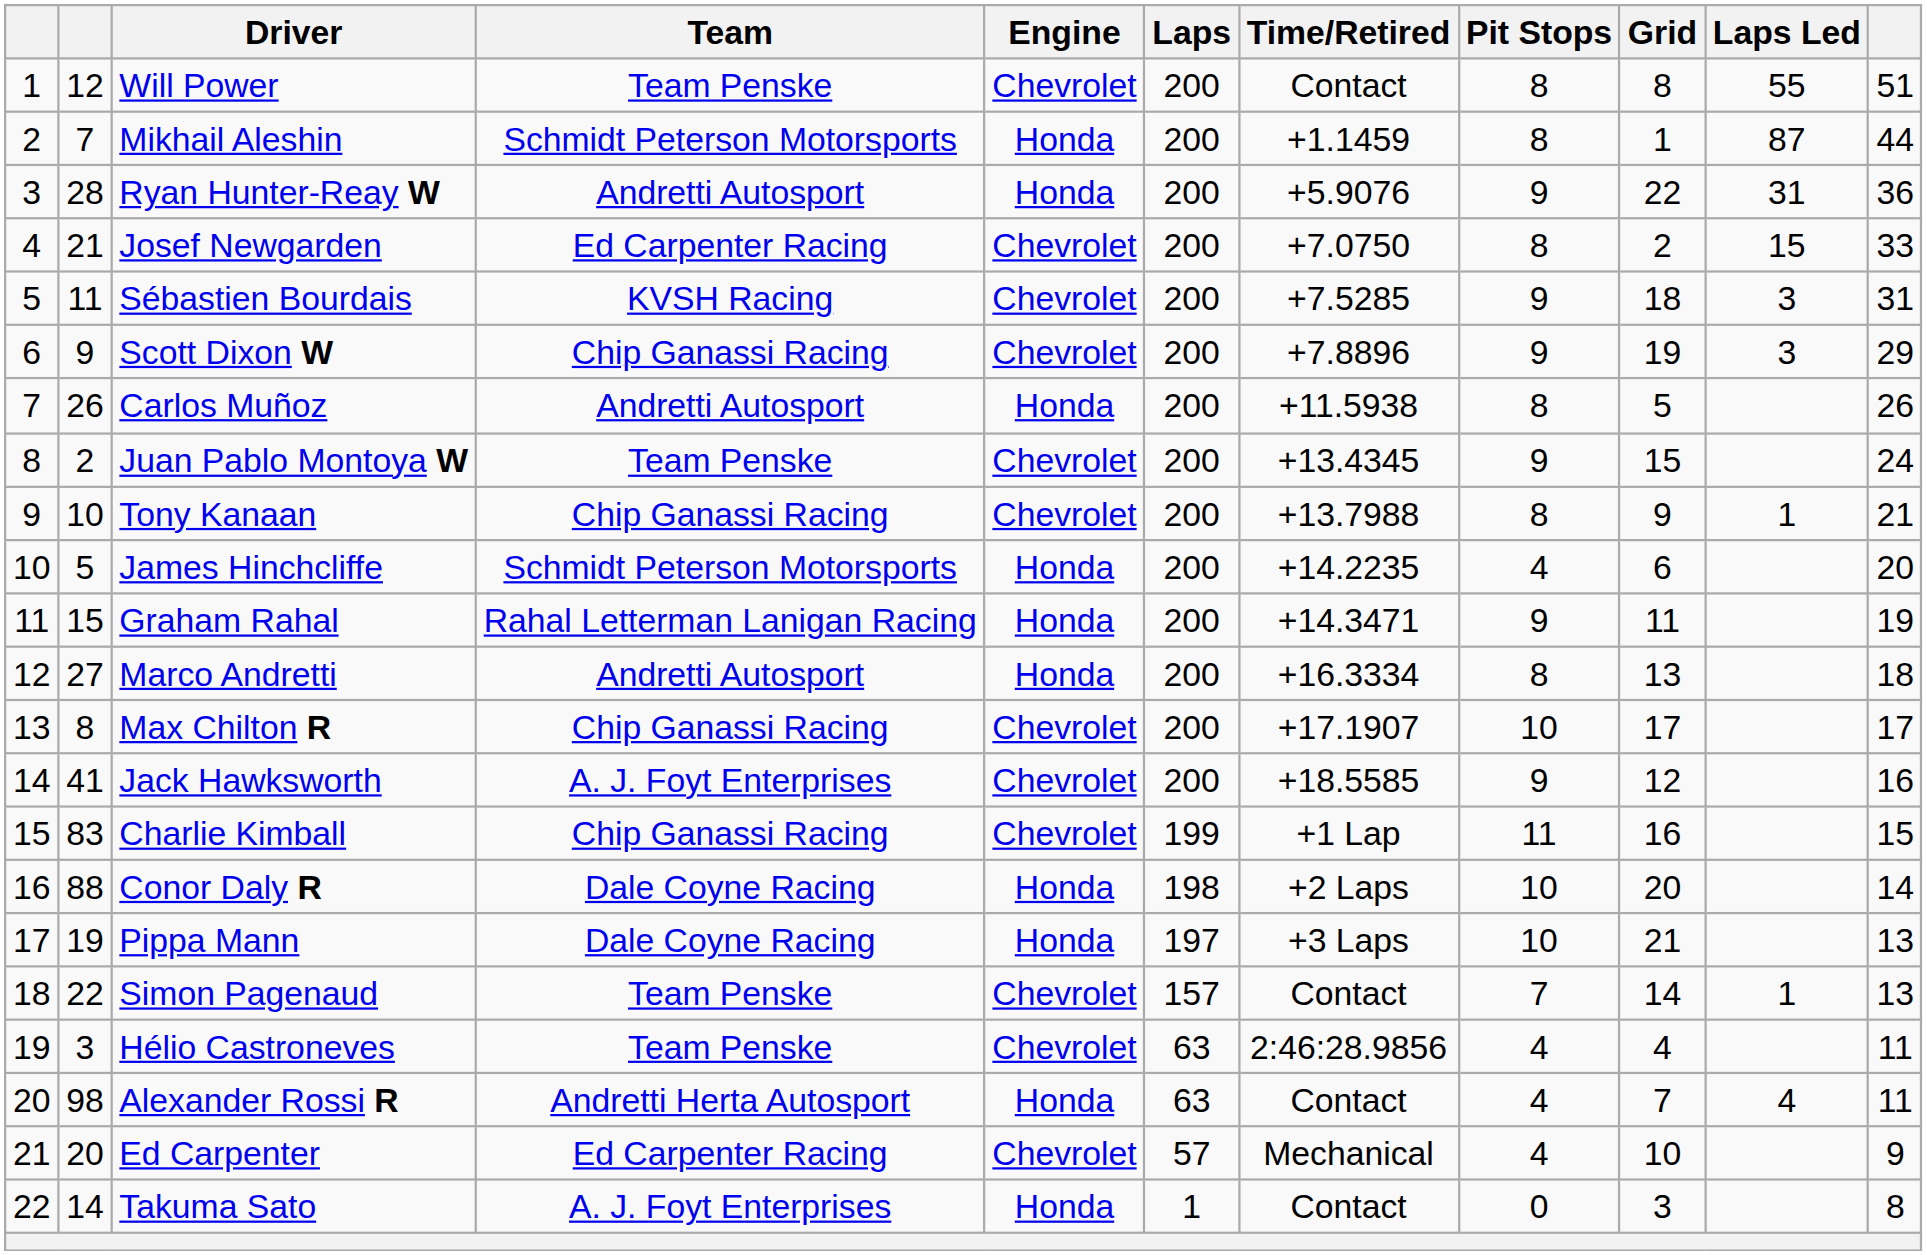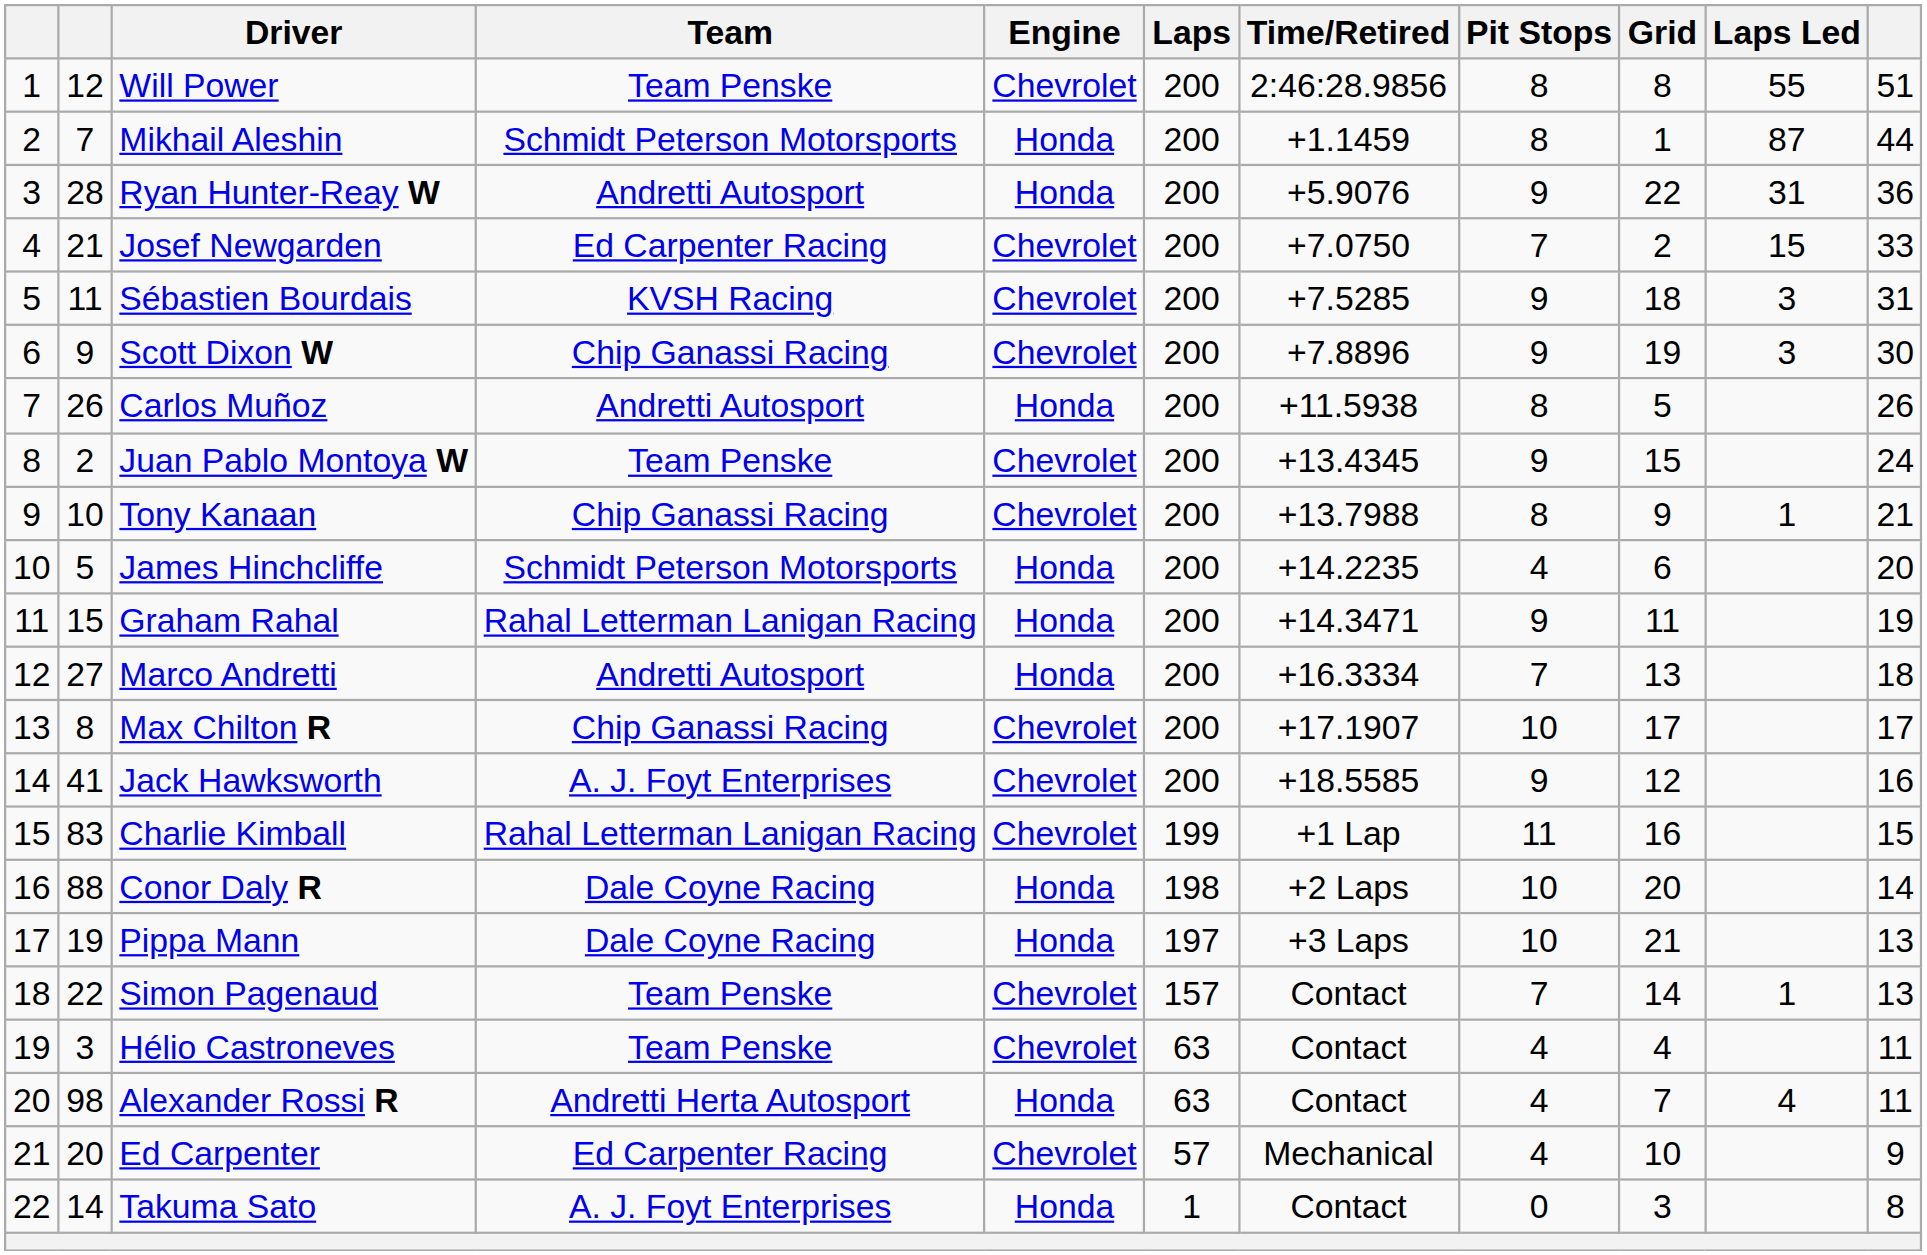 <table class="wikitable" style="text-align:center; font-size: 95%;">
 <tr>
 <th></th>
 <th></th>
 <th>Driver</th>
 <th>Team</th>
 <th>Engine</th>
 <th>Laps</th>
 <th>Time/Retired</th>
 <th>Pit Stops</th>
 <th>Grid</th>
 <th>Laps Led</th>
 <th></th>
 </tr>
 <tr>
 <td>1</td>
 <td>12</td>
 <td align="left"> <a href='#'>Will Power</a></td>
 <td><a href='#'>Team Penske</a></td>
 <td><a href='#'>Chevrolet</a></td>
 <td>200</td>
-<td>Contact</td>
+<td>2:46:28.9856</td>
 <td>8</td>
 <td>8</td>
 <td>55</td>
 <td>51</td>
 </tr>
 <tr>
 <td>2</td>
 <td>7</td>
 <td align="left"> <a href='#'>Mikhail Aleshin</a></td>
 <td><a href='#'>Schmidt Peterson Motorsports</a></td>
 <td><a href='#'>Honda</a></td>
 <td>200</td>
 <td>+1.1459</td>
 <td>8</td>
 <td>1</td>
 <td>87</td>
 <td>44</td>
 </tr>
 <tr>
 <td>3</td>
 <td>28</td>
 <td align="left"> <a href='#'>Ryan Hunter-Reay</a> <strong><span>W</span></strong></td>
 <td><a href='#'>Andretti Autosport</a></td>
 <td><a href='#'>Honda</a></td>
 <td>200</td>
 <td>+5.9076</td>
 <td>9</td>
 <td>22</td>
 <td>31</td>
 <td>36</td>
 </tr>
 <tr>
 <td>4</td>
 <td>21</td>
 <td align="left"> <a href='#'>Josef Newgarden</a></td>
 <td><a href='#'>Ed Carpenter Racing</a></td>
 <td><a href='#'>Chevrolet</a></td>
 <td>200</td>
 <td>+7.0750</td>
-<td>8</td>
+<td>7</td>
 <td>2</td>
 <td>15</td>
 <td>33</td>
 </tr>
 <tr>
 <td>5</td>
 <td>11</td>
 <td align="left"> <a href='#'>Sébastien Bourdais</a></td>
 <td><a href='#'>KVSH Racing</a></td>
 <td><a href='#'>Chevrolet</a></td>
 <td>200</td>
 <td>+7.5285</td>
 <td>9</td>
 <td>18</td>
 <td>3</td>
 <td>31</td>
 </tr>
 <tr>
 <td>6</td>
 <td>9</td>
 <td align="left"> <a href='#'>Scott Dixon</a> <strong><span>W</span></strong></td>
 <td><a href='#'>Chip Ganassi Racing</a></td>
 <td><a href='#'>Chevrolet</a></td>
 <td>200</td>
 <td>+7.8896</td>
 <td>9</td>
 <td>19</td>
 <td>3</td>
-<td>29</td>
+<td>30</td>
 </tr>
 <tr>
 <td>7</td>
 <td>26</td>
 <td align="left"> <a href='#'>Carlos Muñoz</a></td>
 <td><a href='#'>Andretti Autosport</a></td>
 <td><a href='#'>Honda</a></td>
 <td>200</td>
 <td>+11.5938</td>
 <td>8</td>
 <td>5</td>
 <td></td>
 <td>26</td>
 </tr>
 <tr>
 <td>8</td>
 <td>2</td>
 <td align="left"> <a href='#'>Juan Pablo Montoya</a> <strong><span>W</span></strong></td>
 <td><a href='#'>Team Penske</a></td>
 <td><a href='#'>Chevrolet</a></td>
 <td>200</td>
 <td>+13.4345</td>
 <td>9</td>
 <td>15</td>
 <td></td>
 <td>24</td>
 </tr>
 <tr>
 <td>9</td>
 <td>10</td>
 <td align="left"> <a href='#'>Tony Kanaan</a></td>
 <td><a href='#'>Chip Ganassi Racing</a></td>
 <td><a href='#'>Chevrolet</a></td>
 <td>200</td>
 <td>+13.7988</td>
 <td>8</td>
 <td>9</td>
 <td>1</td>
 <td>21</td>
 </tr>
 <tr>
 <td>10</td>
 <td>5</td>
 <td align="left"> <a href='#'>James Hinchcliffe</a></td>
 <td><a href='#'>Schmidt Peterson Motorsports</a></td>
 <td><a href='#'>Honda</a></td>
 <td>200</td>
 <td>+14.2235</td>
 <td>4</td>
 <td>6</td>
 <td></td>
 <td>20</td>
 </tr>
 <tr>
 <td>11</td>
 <td>15</td>
 <td align="left"> <a href='#'>Graham Rahal</a></td>
 <td><a href='#'>Rahal Letterman Lanigan Racing</a></td>
 <td><a href='#'>Honda</a></td>
 <td>200</td>
 <td>+14.3471</td>
 <td>9</td>
 <td>11</td>
 <td></td>
 <td>19</td>
 </tr>
 <tr>
 <td>12</td>
 <td>27</td>
 <td align="left"> <a href='#'>Marco Andretti</a></td>
 <td><a href='#'>Andretti Autosport</a></td>
 <td><a href='#'>Honda</a></td>
 <td>200</td>
 <td>+16.3334</td>
-<td>8</td>
+<td>7</td>
 <td>13</td>
 <td></td>
 <td>18</td>
 </tr>
 <tr>
 <td>13</td>
 <td>8</td>
 <td align="left"> <a href='#'>Max Chilton</a> <strong><span>R</span></strong></td>
 <td><a href='#'>Chip Ganassi Racing</a></td>
 <td><a href='#'>Chevrolet</a></td>
 <td>200</td>
 <td>+17.1907</td>
 <td>10</td>
 <td>17</td>
 <td></td>
 <td>17</td>
 </tr>
 <tr>
 <td>14</td>
 <td>41</td>
 <td align="left"> <a href='#'>Jack Hawksworth</a></td>
 <td><a href='#'>A. J. Foyt Enterprises</a></td>
 <td><a href='#'>Chevrolet</a></td>
 <td>200</td>
 <td>+18.5585</td>
 <td>9</td>
 <td>12</td>
 <td></td>
 <td>16</td>
 </tr>
 <tr>
 <td>15</td>
 <td>83</td>
 <td align="left"> <a href='#'>Charlie Kimball</a></td>
-<td><a href='#'>Chip Ganassi Racing</a></td>
+<td><a href='#'>Rahal Letterman Lanigan Racing</a></td>
 <td><a href='#'>Chevrolet</a></td>
 <td>199</td>
 <td>+1 Lap</td>
 <td>11</td>
 <td>16</td>
 <td></td>
 <td>15</td>
 </tr>
 <tr>
 <td>16</td>
 <td>88</td>
 <td align="left"> <a href='#'>Conor Daly</a> <strong><span>R</span></strong></td>
 <td><a href='#'>Dale Coyne Racing</a></td>
 <td><a href='#'>Honda</a></td>
 <td>198</td>
 <td>+2 Laps</td>
 <td>10</td>
 <td>20</td>
 <td></td>
 <td>14</td>
 </tr>
 <tr>
 <td>17</td>
 <td>19</td>
 <td align="left"> <a href='#'>Pippa Mann</a></td>
 <td><a href='#'>Dale Coyne Racing</a></td>
 <td><a href='#'>Honda</a></td>
 <td>197</td>
 <td>+3 Laps</td>
 <td>10</td>
 <td>21</td>
 <td></td>
 <td>13</td>
 </tr>
 <tr>
 <td>18</td>
 <td>22</td>
 <td align="left"> <a href='#'>Simon Pagenaud</a></td>
 <td><a href='#'>Team Penske</a></td>
 <td><a href='#'>Chevrolet</a></td>
 <td>157</td>
 <td>Contact</td>
 <td>7</td>
 <td>14</td>
 <td>1</td>
 <td>13</td>
 </tr>
 <tr>
 <td>19</td>
 <td>3</td>
 <td align="left"> <a href='#'>Hélio Castroneves</a></td>
 <td><a href='#'>Team Penske</a></td>
 <td><a href='#'>Chevrolet</a></td>
 <td>63</td>
-<td>2:46:28.9856</td>
+<td>Contact</td>
 <td>4</td>
 <td>4</td>
 <td></td>
 <td>11</td>
 </tr>
 <tr>
 <td>20</td>
 <td>98</td>
 <td align="left"> <a href='#'>Alexander Rossi</a> <strong><span>R</span></strong></td>
 <td><a href='#'>Andretti Herta Autosport</a></td>
 <td><a href='#'>Honda</a></td>
 <td>63</td>
 <td>Contact</td>
 <td>4</td>
 <td>7</td>
 <td>4</td>
 <td>11</td>
 </tr>
 <tr>
 <td>21</td>
 <td>20</td>
 <td align="left"> <a href='#'>Ed Carpenter</a></td>
 <td><a href='#'>Ed Carpenter Racing</a></td>
 <td><a href='#'>Chevrolet</a></td>
 <td>57</td>
 <td>Mechanical</td>
 <td>4</td>
 <td>10</td>
 <td></td>
 <td>9</td>
 </tr>
 <tr>
 <td>22</td>
 <td>14</td>
 <td align="left"> <a href='#'>Takuma Sato</a></td>
 <td><a href='#'>A. J. Foyt Enterprises</a></td>
 <td><a href='#'>Honda</a></td>
 <td>1</td>
 <td>Contact</td>
 <td>0</td>
 <td>3</td>
 <td></td>
 <td>8</td>
 </tr>
 <tr>
 <th colspan=11></th>
 </tr>
 </table>
